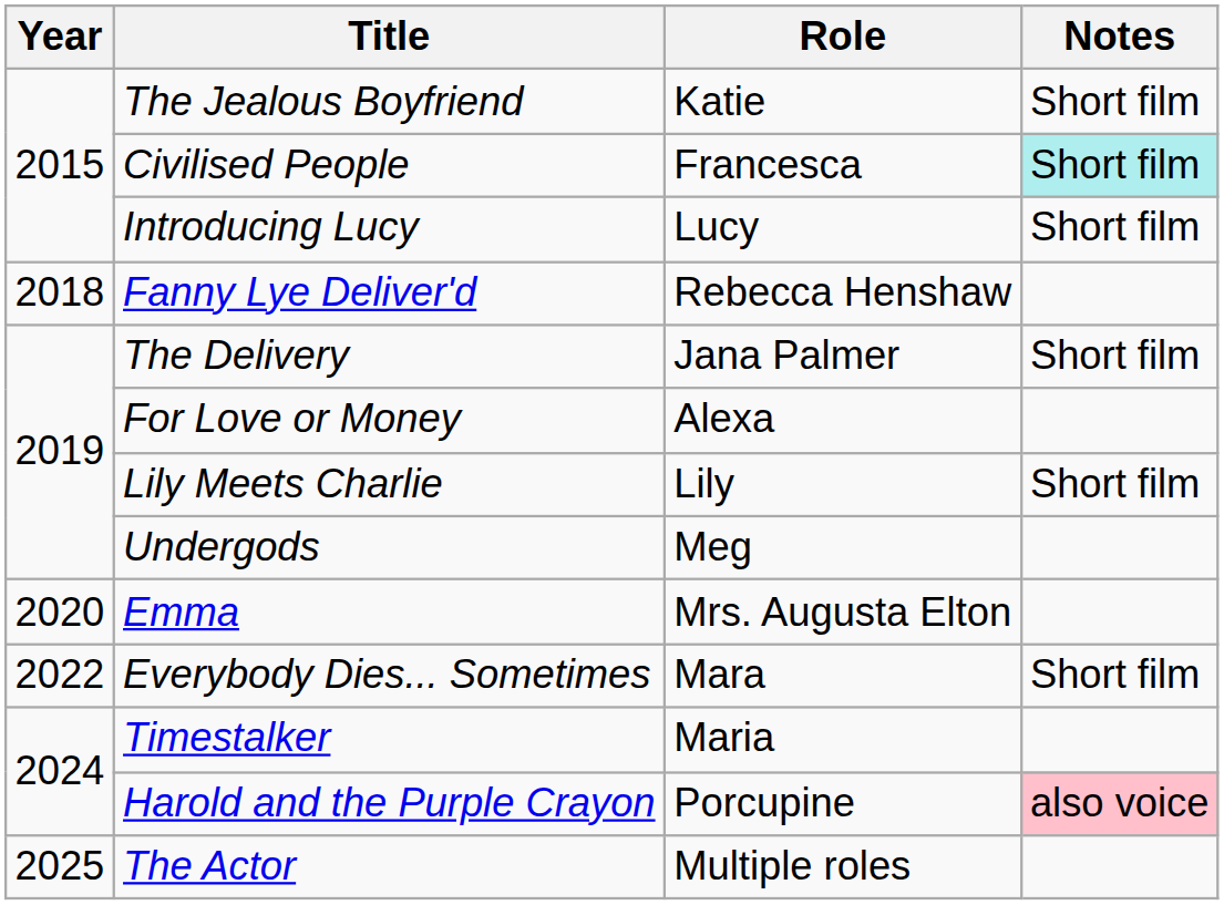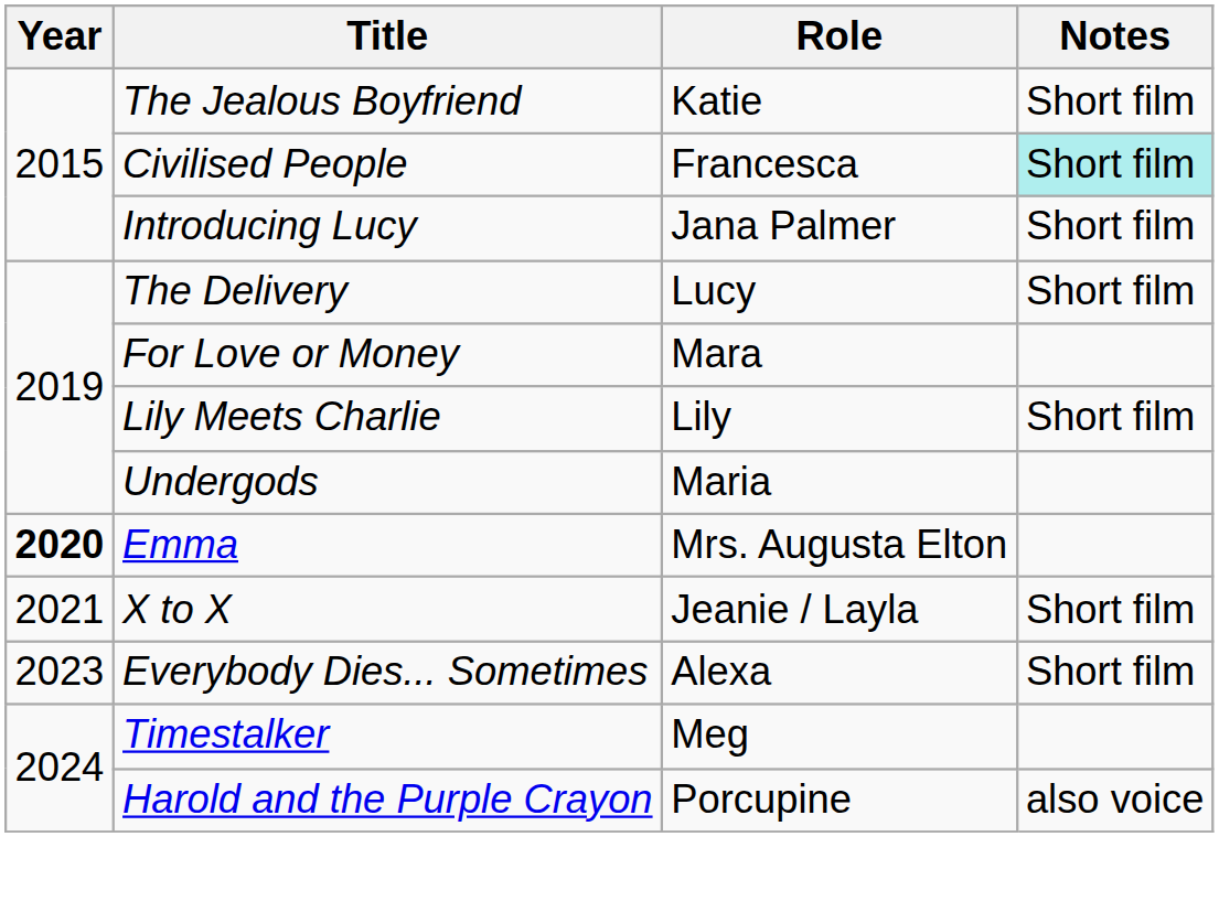 <table class="wikitable sortable">
 <tr>
 <th>Year</th>
 <th>Title</th>
 <th>Role</th>
 <th class=unsortable>Notes</th>
 </tr>
 <tr>
 <td rowspan="3">2015</td>
 <td><em>The Jealous Boyfriend</em></td>
 <td>Katie</td>
 <td>Short film</td>
 </tr>
 <tr>
 <td><em>Civilised People</em></td>
 <td>Francesca</td>
 <td style="background: paleturquoise;">Short film</td>
 </tr>
 <tr>
 <td><em>Introducing Lucy</em></td>
+<td>Jana Palmer</td>
+<td>Short film</td>
+</tr>
+<tr>
+<td rowspan="4">2019</td>
+<td><em>The Delivery</em></td>
 <td>Lucy</td>
 <td>Short film</td>
 </tr>
 <tr>
-<td>2018</td>
-<td><em><a href='#'>Fanny Lye Deliver'd</a></em></td>
-<td>Rebecca Henshaw</td>
-<td></td>
-</tr>
-<tr>
-<td rowspan="4">2019</td>
-<td><em>The Delivery</em></td>
-<td>Jana Palmer</td>
-<td>Short film</td>
-</tr>
-<tr>
 <td><em>For Love or Money</em></td>
-<td>Alexa</td>
+<td>Mara</td>
 <td></td>
 </tr>
 <tr>
 <td><em>Lily Meets Charlie</em></td>
 <td>Lily</td>
 <td>Short film</td>
 </tr>
 <tr>
 <td><em>Undergods</em></td>
-<td>Meg</td>
+<td>Maria</td>
 <td></td>
 </tr>
 <tr>
-<td>2020</td>
+<td><strong>2020</strong></td>
 <td><em><a href='#'>Emma</a></em></td>
 <td>Mrs. Augusta Elton</td>
 <td></td>
 </tr>
 <tr>
-<td>2022</td>
+<td>2021</td>
+<td><em>X to X</em></td>
+<td>Jeanie / Layla</td>
+<td>Short film</td>
+</tr>
+<tr>
+<td>2023</td>
 <td><em>Everybody Dies... Sometimes</em></td>
-<td>Mara</td>
+<td>Alexa</td>
 <td>Short film</td>
 </tr>
 <tr>
 <td rowspan="2">2024</td>
 <td><em><a href='#'>Timestalker</a></em></td>
-<td>Maria</td>
+<td>Meg</td>
 <td></td>
 </tr>
 <tr>
 <td><a href='#'><em>Harold and the Purple Crayon</em></a></td>
 <td>Porcupine</td>
-<td style="background: pink;">also voice</td>
-</tr>
-<tr>
-<td>2025</td>
-<td><a href='#'><em>The Actor</em></a></td>
-<td>Multiple roles</td>
-<td></td>
+<td>also voice</td>
 </tr>
 </table>
